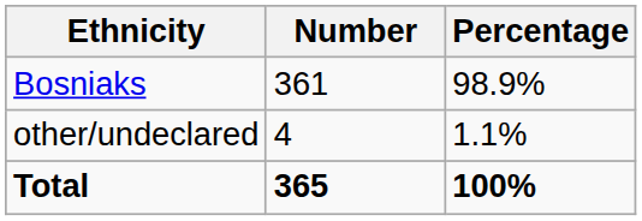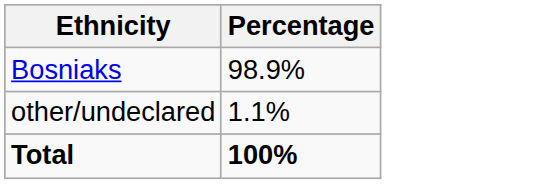 <table class="wikitable">
 <tr>
 <th width="100px">Ethnicity</th>
-<th width="80px">Number</th>
 <th width="80px">Percentage</th>
 </tr>
 <tr>
 <td><a href='#'>Bosniaks</a></td>
-<td>361</td>
 <td>98.9%</td>
 </tr>
 <tr>
 <td>other/undeclared</td>
-<td>4</td>
 <td>1.1%</td>
 </tr>
 <tr>
 <td><strong>Total</strong></td>
-<td><strong>365</strong></td>
 <td><strong>100%</strong></td>
 </tr>
 </table>
